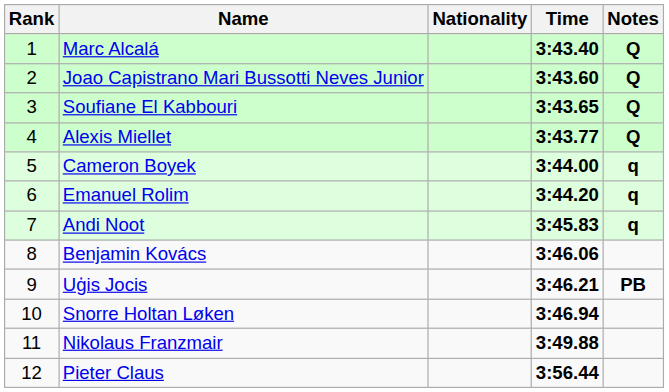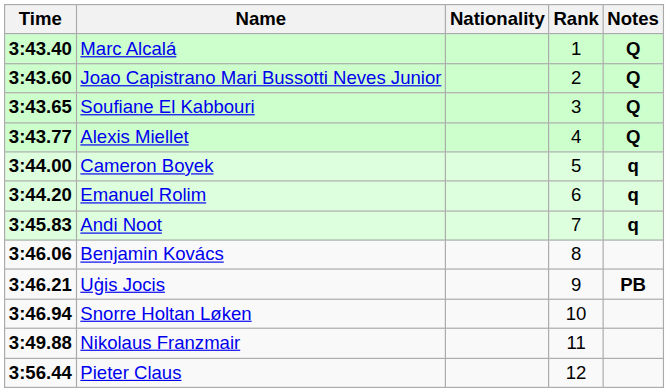 <table class="wikitable sortable" style="text-align:center">
 <tr>
-<th>Rank</th>
+<th>Time</th>
 <th>Name</th>
 <th>Nationality</th>
-<th>Time</th>
+<th>Rank</th>
 <th>Notes</th>
 </tr>
 <tr bgcolor=ccffcc>
-<td>1</td>
+<td><strong>3:43.40</strong></td>
 <td align=left><a href='#'>Marc Alcalá</a></td>
 <td align=left></td>
-<td><strong>3:43.40</strong></td>
+<td>1</td>
 <td><strong>Q</strong></td>
 </tr>
 <tr bgcolor=ccffcc>
-<td>2</td>
+<td><strong>3:43.60</strong></td>
 <td align=left><a href='#'>Joao Capistrano Mari Bussotti Neves Junior</a></td>
 <td align=left></td>
-<td><strong>3:43.60</strong></td>
+<td>2</td>
 <td><strong>Q</strong></td>
 </tr>
 <tr bgcolor=ccffcc>
-<td>3</td>
+<td><strong>3:43.65</strong></td>
 <td align=left><a href='#'>Soufiane El Kabbouri</a></td>
 <td align=left></td>
-<td><strong>3:43.65</strong></td>
+<td>3</td>
 <td><strong>Q</strong></td>
 </tr>
 <tr bgcolor=ccffcc>
-<td>4</td>
+<td><strong>3:43.77</strong></td>
 <td align=left><a href='#'>Alexis Miellet</a></td>
 <td align=left></td>
-<td><strong>3:43.77</strong></td>
+<td>4</td>
 <td><strong>Q</strong></td>
 </tr>
 <tr bgcolor=ddffdd>
-<td>5</td>
+<td><strong>3:44.00</strong></td>
 <td align=left><a href='#'>Cameron Boyek</a></td>
 <td align=left></td>
-<td><strong>3:44.00</strong></td>
+<td>5</td>
 <td><strong>q</strong></td>
 </tr>
 <tr bgcolor=ddffdd>
-<td>6</td>
+<td><strong>3:44.20</strong></td>
 <td align=left><a href='#'>Emanuel Rolim</a></td>
 <td align=left></td>
-<td><strong>3:44.20</strong></td>
+<td>6</td>
 <td><strong>q</strong></td>
 </tr>
 <tr bgcolor=ddffdd>
-<td>7</td>
+<td><strong>3:45.83</strong></td>
 <td align=left><a href='#'>Andi Noot</a></td>
 <td align=left></td>
-<td><strong>3:45.83</strong></td>
+<td>7</td>
 <td><strong>q</strong></td>
 </tr>
 <tr>
-<td>8</td>
+<td><strong>3:46.06</strong></td>
 <td align=left><a href='#'>Benjamin Kovács</a></td>
 <td align=left></td>
-<td><strong>3:46.06</strong></td>
+<td>8</td>
 <td></td>
 </tr>
 <tr>
-<td>9</td>
+<td><strong>3:46.21</strong></td>
 <td align=left><a href='#'>Uģis Jocis</a></td>
 <td align=left></td>
-<td><strong>3:46.21</strong></td>
+<td>9</td>
 <td><strong>PB</strong></td>
 </tr>
 <tr>
-<td>10</td>
+<td><strong>3:46.94</strong></td>
 <td align=left><a href='#'>Snorre Holtan Løken</a></td>
 <td align=left></td>
-<td><strong>3:46.94</strong></td>
+<td>10</td>
 <td></td>
 </tr>
 <tr>
-<td>11</td>
+<td><strong>3:49.88</strong></td>
 <td align=left><a href='#'>Nikolaus Franzmair</a></td>
 <td align=left></td>
-<td><strong>3:49.88</strong></td>
+<td>11</td>
 <td></td>
 </tr>
 <tr>
-<td>12</td>
+<td><strong>3:56.44</strong></td>
 <td align=left><a href='#'>Pieter Claus</a></td>
 <td align=left></td>
-<td><strong>3:56.44</strong></td>
+<td>12</td>
 <td></td>
 </tr>
 </table>
